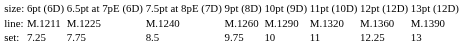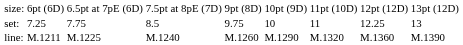 <table style="margin-left:40px;">
 <tr>
 <td>size:</td>
 <td>6pt (6D)</td>
 <td>6.5pt at 7pE (6D)</td>
 <td>7.5pt at 8pE (7D)</td>
 <td>9pt (8D)</td>
 <td>10pt (9D)</td>
 <td>11pt (10D)</td>
 <td>12pt (12D)</td>
 <td>13pt (12D)</td>
 </tr>
 <tr>
+<td>set:</td>
+<td>7.25</td>
+<td>7.75</td>
+<td>8.5</td>
+<td>9.75</td>
+<td>10</td>
+<td>11</td>
+<td>12.25</td>
+<td>13</td>
+</tr>
+<tr>
 <td>line:</td>
 <td>M.1211</td>
 <td>M.1225</td>
 <td>M.1240</td>
 <td>M.1260</td>
 <td>M.1290</td>
 <td>M.1320</td>
 <td>M.1360</td>
 <td>M.1390</td>
 </tr>
-<tr>
-<td>set:</td>
-<td>7.25</td>
-<td>7.75</td>
-<td>8.5</td>
-<td>9.75</td>
-<td>10</td>
-<td>11</td>
-<td>12.25</td>
-<td>13</td>
-</tr>
 </table>
